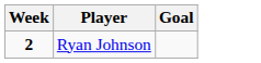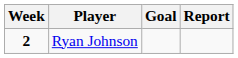 <table class=wikitable>
 <tr>
 <th>Week</th>
 <th>Player</th>
 <th>Goal</th>
+<th>Report</th>
 </tr>
 <tr>
 <td align=center><strong>2</strong></td>
 <td> <a href='#'>Ryan Johnson</a></td>
 <td align=center></td>
+<td> </td>
 </tr>
 </table>
